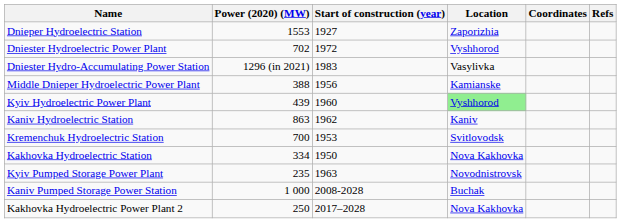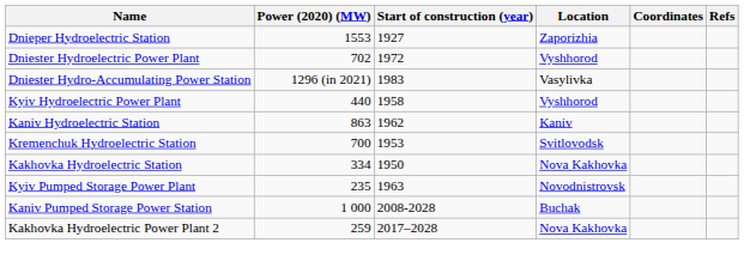 <table class="wikitable sortable">
 <tr>
 <th>Name</th>
 <th>Power (2020) (<a href='#'>MW</a>)</th>
 <th>Start of construction (<a href='#'>year</a>)</th>
 <th>Location</th>
 <th>Coordinates</th>
 <th>Refs</th>
 </tr>
 <tr>
 <td><a href='#'>Dnieper Hydroelectric Station</a></td>
 <td align=right>1553</td>
 <td>1927</td>
 <td><a href='#'>Zaporizhia</a></td>
 <td></td>
 <td></td>
 </tr>
 <tr>
 <td><a href='#'>Dniester Hydroelectric Power Plant</a></td>
 <td align=right>702</td>
 <td>1972</td>
 <td><a href='#'>Vyshhorod</a></td>
 <td></td>
 <td></td>
 </tr>
 <tr>
 <td><a href='#'>Dniester Hydro-Accumulating Power Station</a></td>
 <td align=right>1296 (in 2021)</td>
 <td>1983</td>
 <td>Vasylivka</td>
 <td></td>
 <td></td>
 </tr>
 <tr>
-<td><a href='#'>Middle Dnieper Hydroelectric Power Plant</a></td>
-<td align=right>388</td>
-<td>1956</td>
-<td><a href='#'>Kamianske</a></td>
-<td></td>
-<td></td>
-</tr>
-<tr>
 <td><a href='#'>Kyiv Hydroelectric Power Plant</a></td>
-<td align=right>439</td>
-<td>1960</td>
-<td style="background: lightgreen;"><a href='#'>Vyshhorod</a></td>
+<td align=right>440</td>
+<td>1958</td>
+<td><a href='#'>Vyshhorod</a></td>
 <td></td>
 <td></td>
 </tr>
 <tr>
 <td><a href='#'>Kaniv Hydroelectric Station</a></td>
 <td align=right>863</td>
 <td>1962</td>
 <td><a href='#'>Kaniv</a></td>
 <td></td>
 <td></td>
 </tr>
 <tr>
 <td><a href='#'>Kremenchuk Hydroelectric Station</a></td>
 <td align=right>700</td>
 <td>1953</td>
 <td><a href='#'>Svitlovodsk</a></td>
 <td></td>
 <td></td>
 </tr>
 <tr>
 <td><a href='#'>Kakhovka Hydroelectric Station</a></td>
 <td align=right>334</td>
 <td>1950</td>
 <td><a href='#'>Nova Kakhovka</a></td>
 <td></td>
 <td></td>
 </tr>
 <tr>
 <td><a href='#'>Kyiv Pumped Storage Power Plant</a></td>
 <td align=right>235</td>
 <td>1963</td>
 <td><a href='#'>Novodnistrovsk</a></td>
 <td></td>
 <td></td>
 </tr>
 <tr>
 <td><a href='#'>Kaniv Pumped Storage Power Station</a></td>
 <td align=right>1 000</td>
 <td>2008-2028</td>
 <td><a href='#'>Buchak</a></td>
 <td></td>
 <td></td>
 </tr>
 <tr>
 <td>Kakhovka Hydroelectric Power Plant 2</td>
-<td align=right>250</td>
+<td align=right>259</td>
 <td>2017–2028</td>
 <td><a href='#'>Nova Kakhovka</a></td>
 <td></td>
 <td></td>
 </tr>
 </table>
